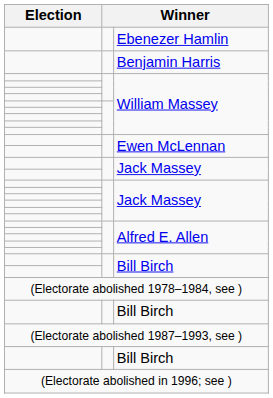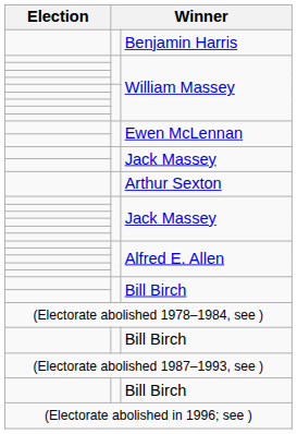 <table class=wikitable>
 <tr>
 <th width=100>Election</th>
 <th width=175 colspan=2>Winner</th>
-</tr>
-<tr>
-<td></td>
-<td width=5 bgcolor=></td>
-<td><a href='#'>Ebenezer Hamlin</a></td>
 </tr>
 <tr>
 <td></td>
 <td bgcolor=></td>
 <td><a href='#'>Benjamin Harris</a></td>
 </tr>
 <tr>
 <td></td>
 <td rowspan=5 bgcolor=></td>
 <td rowspan=10><a href='#'>William Massey</a></td>
 </tr>
 <tr>
 <td></td>
 </tr>
 <tr>
 <td></td>
 </tr>
 <tr>
 <td></td>
 </tr>
 <tr>
 <td rowspan=2></td>
 </tr>
 <tr>
 <td rowspan=5 bgcolor=></td>
 </tr>
 <tr>
 <td></td>
 </tr>
 <tr>
 <td></td>
 </tr>
 <tr>
 <td></td>
 </tr>
 <tr>
 <td></td>
 </tr>
 <tr>
 <td></td>
 <td rowspan=2 bgcolor=></td>
 <td rowspan=2><a href='#'>Ewen McLennan</a></td>
 </tr>
 <tr>
 <td></td>
 </tr>
 <tr>
 <td></td>
 <td rowspan=2 bgcolor=></td>
 <td rowspan=2><a href='#'>Jack Massey</a></td>
 </tr>
 <tr>
 <td></td>
+</tr>
+<tr>
+<td></td>
+<td bgcolor=></td>
+<td><a href='#'>Arthur Sexton</a></td>
 </tr>
 <tr>
 <td></td>
 <td rowspan=6 bgcolor=></td>
 <td rowspan=6><a href='#'>Jack Massey</a></td>
 </tr>
 <tr>
 <td></td>
 </tr>
 <tr>
 <td></td>
 </tr>
 <tr>
 <td></td>
 </tr>
 <tr>
 <td></td>
 </tr>
 <tr>
 <td></td>
 </tr>
 <tr>
 <td></td>
 <td rowspan=5 bgcolor=></td>
 <td rowspan=5><a href='#'>Alfred E. Allen</a></td>
 </tr>
 <tr>
 <td></td>
 </tr>
 <tr>
 <td></td>
 </tr>
 <tr>
 <td></td>
 </tr>
 <tr>
 <td></td>
 </tr>
 <tr>
 <td></td>
 <td rowspan=2 bgcolor=></td>
 <td rowspan=2><a href='#'>Bill Birch</a></td>
 </tr>
 <tr>
 <td></td>
 </tr>
 <tr>
 <td colspan=3 align=center><small>(Electorate abolished 1978–1984, see )</small></td>
 </tr>
 <tr>
 <td></td>
 <td bgcolor=></td>
 <td>Bill Birch</td>
 </tr>
 <tr>
 <td colspan=3 align=center><small>(Electorate abolished 1987–1993, see )</small></td>
 </tr>
 <tr>
 <td></td>
 <td bgcolor=></td>
 <td>Bill Birch</td>
 </tr>
 <tr>
 <td colspan=3 align=center><small>(Electorate abolished in 1996; see )</small></td>
 </tr>
 </table>
